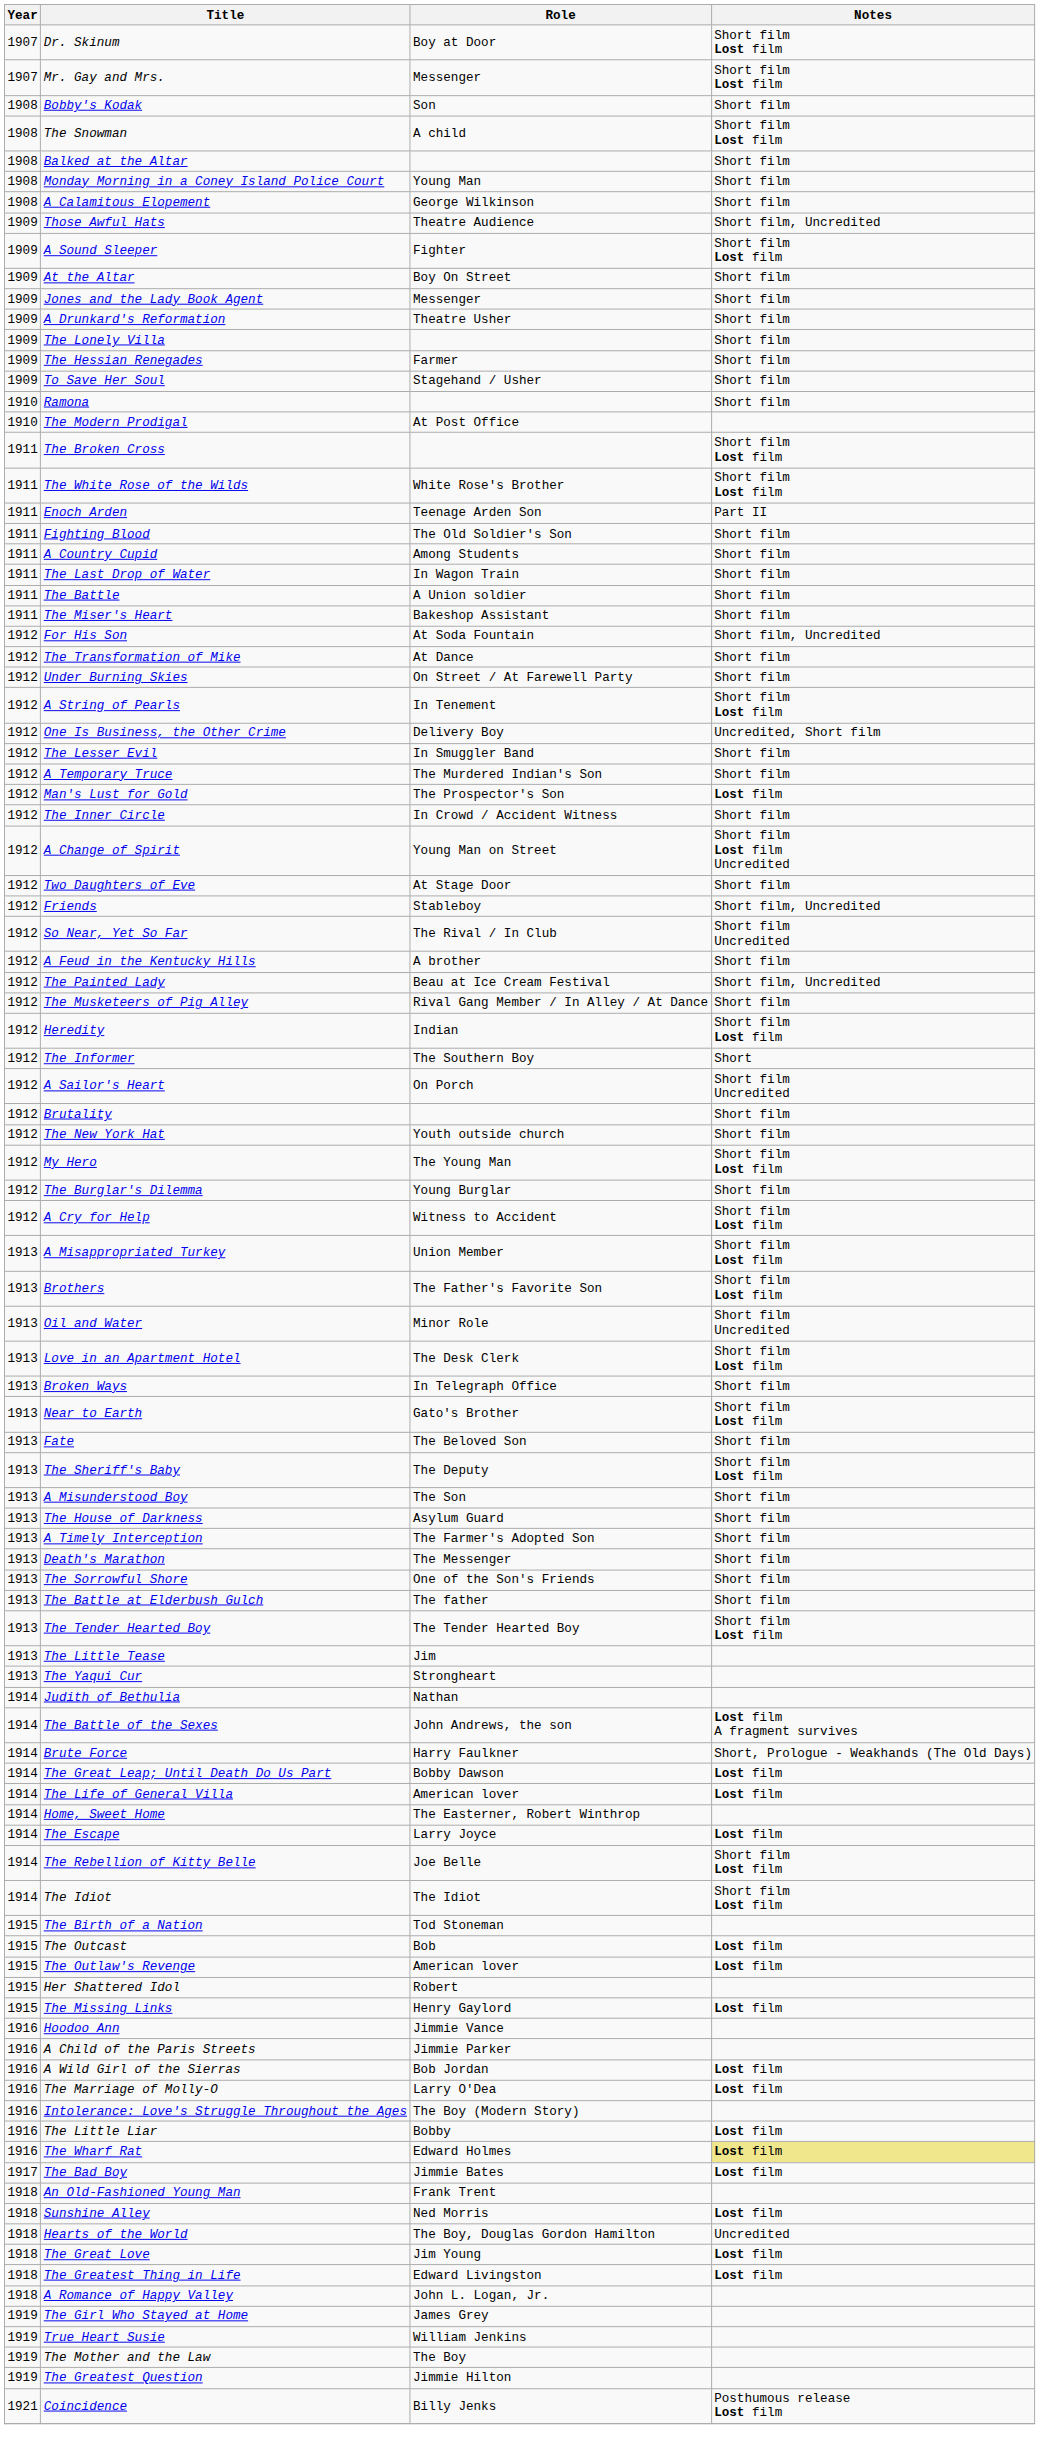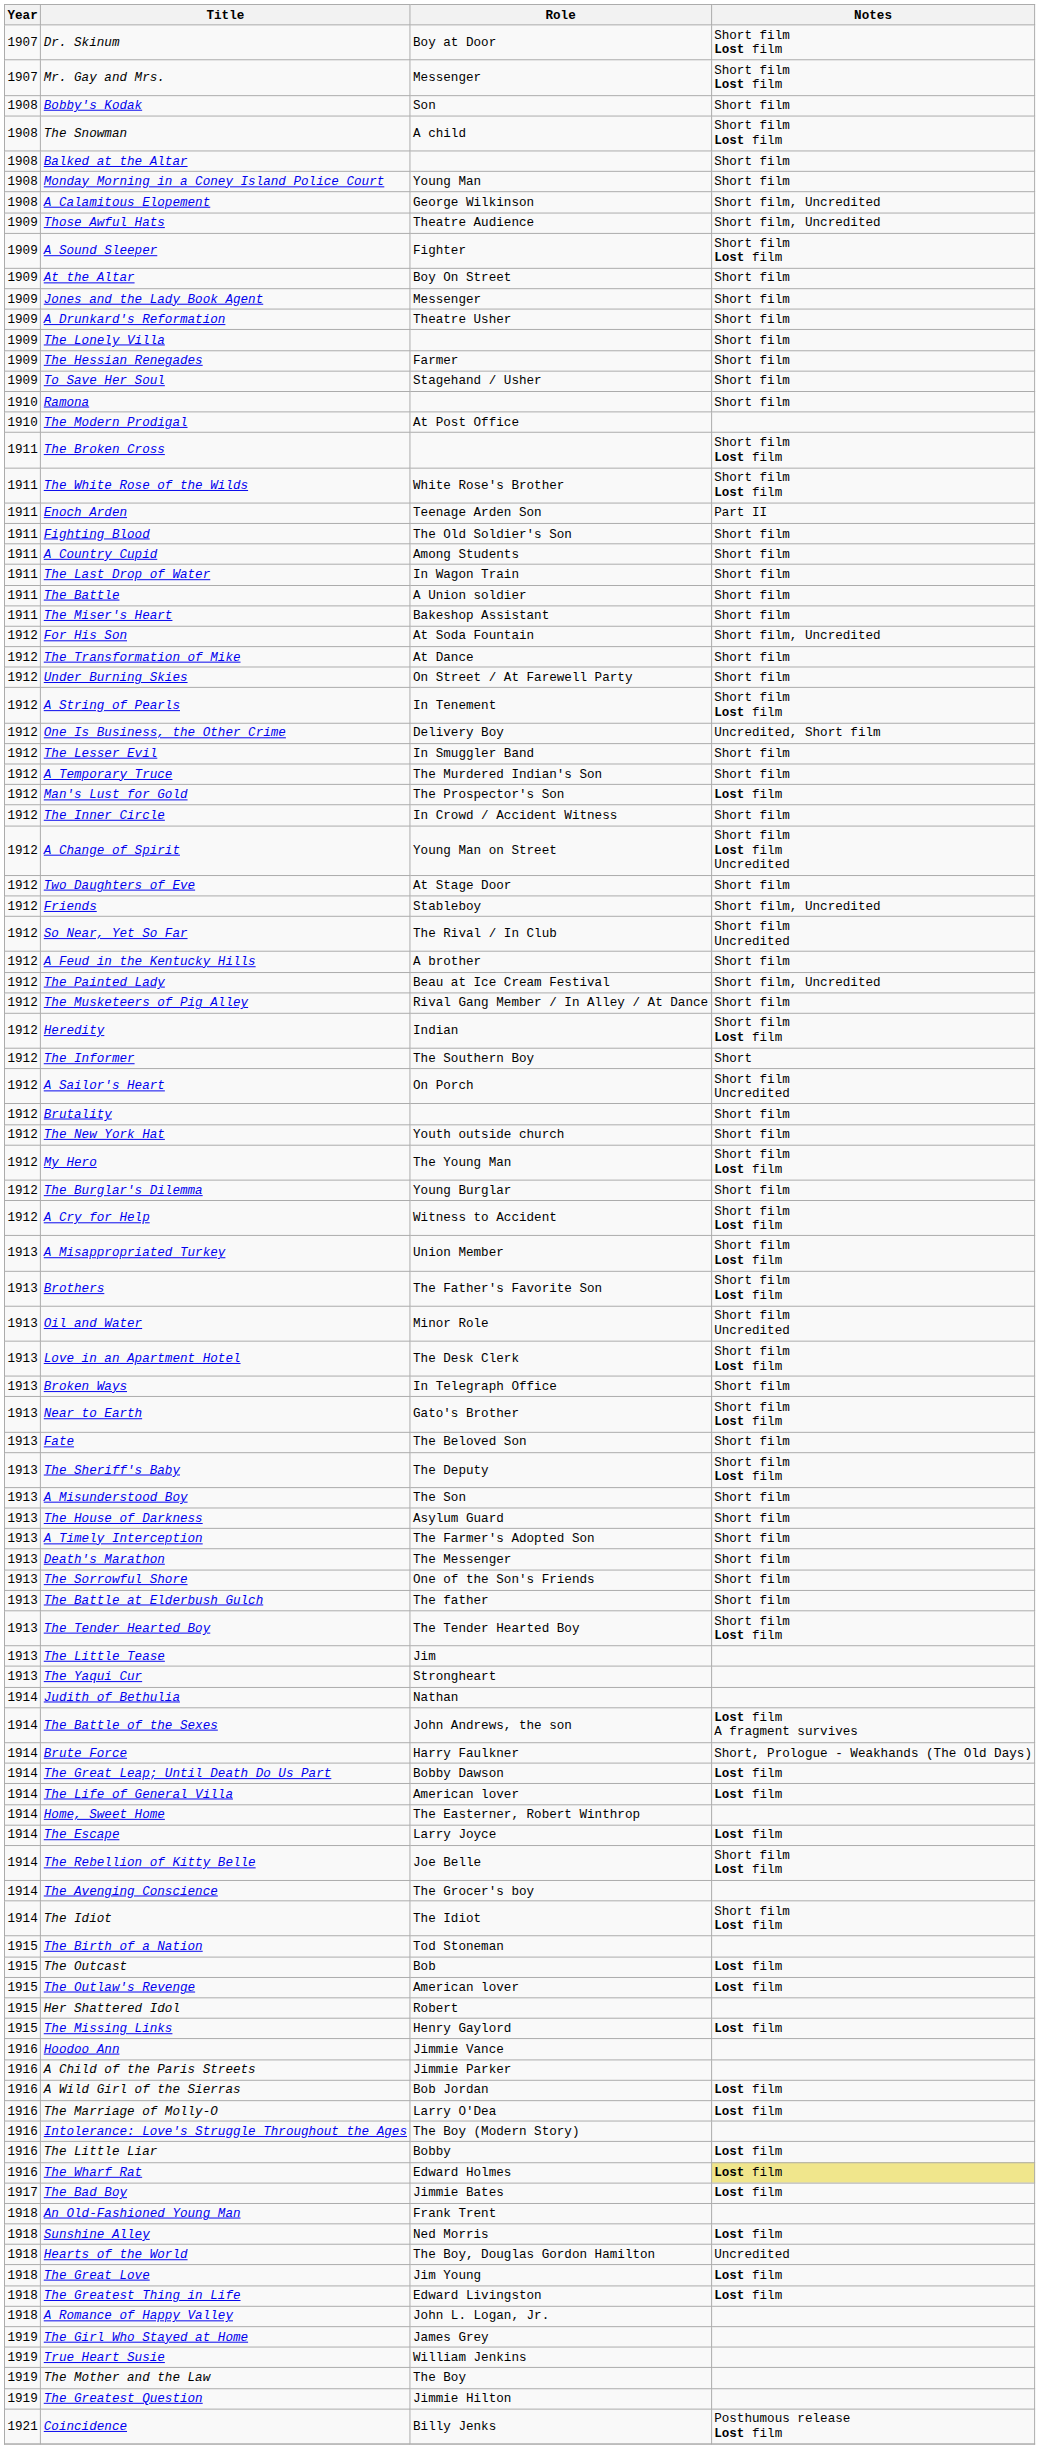 <table class="wikitable sortable">
 <tr>
 <th>Year</th>
 <th>Title</th>
 <th>Role</th>
 <th class="unsortable">Notes</th>
 </tr>
 <tr>
 <td>1907</td>
 <td><em>Dr. Skinum</em></td>
 <td>Boy at Door</td>
 <td>Short film <br> <strong>Lost</strong> film</td>
 </tr>
 <tr>
 <td>1907</td>
 <td><em>Mr. Gay and Mrs.</em></td>
 <td>Messenger</td>
 <td>Short film <br> <strong>Lost</strong> film</td>
 </tr>
 <tr>
 <td>1908</td>
 <td><em><a href='#'>Bobby's Kodak</a></em></td>
 <td>Son</td>
 <td>Short film</td>
 </tr>
 <tr>
 <td>1908</td>
 <td><em>The Snowman</em></td>
 <td>A child</td>
 <td>Short film <br> <strong>Lost</strong> film</td>
 </tr>
 <tr>
 <td>1908</td>
 <td><em><a href='#'>Balked at the Altar</a></em></td>
 <td></td>
 <td>Short film</td>
 </tr>
 <tr>
 <td>1908</td>
 <td><em><a href='#'>Monday Morning in a Coney Island Police Court</a></em></td>
 <td>Young Man</td>
 <td>Short film</td>
 </tr>
 <tr>
 <td>1908</td>
 <td><em><a href='#'>A Calamitous Elopement</a></em></td>
 <td>George Wilkinson</td>
-<td>Short film</td>
+<td>Short film, Uncredited</td>
 </tr>
 <tr>
 <td>1909</td>
 <td><em><a href='#'>Those Awful Hats</a></em></td>
 <td>Theatre Audience</td>
 <td>Short film, Uncredited</td>
 </tr>
 <tr>
 <td>1909</td>
 <td><em><a href='#'>A Sound Sleeper</a></em></td>
 <td>Fighter</td>
 <td>Short film <br> <strong>Lost</strong> film</td>
 </tr>
 <tr>
 <td>1909</td>
 <td><em><a href='#'>At the Altar</a></em></td>
 <td>Boy On Street</td>
 <td>Short film</td>
 </tr>
 <tr>
 <td>1909</td>
 <td><em><a href='#'>Jones and the Lady Book Agent</a></em></td>
 <td>Messenger</td>
 <td>Short film</td>
 </tr>
 <tr>
 <td>1909</td>
 <td><em><a href='#'>A Drunkard's Reformation</a></em></td>
 <td>Theatre Usher</td>
 <td>Short film</td>
 </tr>
 <tr>
 <td>1909</td>
 <td><em><a href='#'>The Lonely Villa</a></em></td>
 <td></td>
 <td>Short film</td>
 </tr>
 <tr>
 <td>1909</td>
 <td><em><a href='#'>The Hessian Renegades</a></em></td>
 <td>Farmer</td>
 <td>Short film</td>
 </tr>
 <tr>
 <td>1909</td>
 <td><em><a href='#'>To Save Her Soul</a></em></td>
 <td>Stagehand / Usher</td>
 <td>Short film</td>
 </tr>
 <tr>
 <td>1910</td>
 <td><em><a href='#'>Ramona</a></em></td>
 <td></td>
 <td>Short film</td>
 </tr>
 <tr>
 <td>1910</td>
 <td><em><a href='#'>The Modern Prodigal</a></em></td>
 <td>At Post Office</td>
 <td></td>
 </tr>
 <tr>
 <td>1911</td>
 <td><em><a href='#'>The Broken Cross</a></em></td>
 <td></td>
 <td>Short film <br> <strong>Lost</strong> film</td>
 </tr>
 <tr>
 <td>1911</td>
 <td><em><a href='#'>The White Rose of the Wilds</a></em></td>
 <td>White Rose's Brother</td>
 <td>Short film <br> <strong>Lost</strong> film</td>
 </tr>
 <tr>
 <td>1911</td>
 <td><em><a href='#'>Enoch Arden</a></em></td>
 <td>Teenage Arden Son</td>
 <td>Part II</td>
 </tr>
 <tr>
 <td>1911</td>
 <td><em><a href='#'>Fighting Blood</a></em></td>
 <td>The Old Soldier's Son</td>
 <td>Short film</td>
 </tr>
 <tr>
 <td>1911</td>
 <td><em><a href='#'>A Country Cupid</a></em></td>
 <td>Among Students</td>
 <td>Short film</td>
 </tr>
 <tr>
 <td>1911</td>
 <td><em><a href='#'>The Last Drop of Water</a></em></td>
 <td>In Wagon Train</td>
 <td>Short film</td>
 </tr>
 <tr>
 <td>1911</td>
 <td><em><a href='#'>The Battle</a></em></td>
 <td>A Union soldier</td>
 <td>Short film</td>
 </tr>
 <tr>
 <td>1911</td>
 <td><em><a href='#'>The Miser's Heart</a></em></td>
 <td>Bakeshop Assistant</td>
 <td>Short film</td>
 </tr>
 <tr>
 <td>1912</td>
 <td><em><a href='#'>For His Son</a></em></td>
 <td>At Soda Fountain</td>
 <td>Short film, Uncredited</td>
 </tr>
 <tr>
 <td>1912</td>
 <td><em><a href='#'>The Transformation of Mike</a></em></td>
 <td>At Dance</td>
 <td>Short film</td>
 </tr>
 <tr>
 <td>1912</td>
 <td><em><a href='#'>Under Burning Skies</a></em></td>
 <td>On Street / At Farewell Party</td>
 <td>Short film</td>
 </tr>
 <tr>
 <td>1912</td>
 <td><em><a href='#'>A String of Pearls</a></em></td>
 <td>In Tenement</td>
 <td>Short film <br> <strong>Lost</strong> film</td>
 </tr>
 <tr>
 <td>1912</td>
 <td><em><a href='#'>One Is Business, the Other Crime</a></em></td>
 <td>Delivery Boy</td>
 <td>Uncredited, Short film</td>
 </tr>
 <tr>
 <td>1912</td>
 <td><em><a href='#'>The Lesser Evil</a></em></td>
 <td>In Smuggler Band</td>
 <td>Short film</td>
 </tr>
 <tr>
 <td>1912</td>
 <td><em><a href='#'>A Temporary Truce</a></em></td>
 <td>The Murdered Indian's Son</td>
 <td>Short film</td>
 </tr>
 <tr>
 <td>1912</td>
 <td><em><a href='#'>Man's Lust for Gold</a></em></td>
 <td>The Prospector's Son</td>
 <td><strong>Lost</strong> film</td>
 </tr>
 <tr>
 <td>1912</td>
 <td><em><a href='#'>The Inner Circle</a></em></td>
 <td>In Crowd / Accident Witness</td>
 <td>Short film</td>
 </tr>
 <tr>
 <td>1912</td>
 <td><em><a href='#'>A Change of Spirit</a></em></td>
 <td>Young Man on Street</td>
 <td>Short film <br> <strong>Lost</strong> film <br> Uncredited</td>
 </tr>
 <tr>
 <td>1912</td>
 <td><em><a href='#'>Two Daughters of Eve</a></em></td>
 <td>At Stage Door</td>
 <td>Short film</td>
 </tr>
 <tr>
 <td>1912</td>
 <td><em><a href='#'>Friends</a></em></td>
 <td>Stableboy</td>
 <td>Short film, Uncredited</td>
 </tr>
 <tr>
 <td>1912</td>
 <td><em><a href='#'>So Near, Yet So Far</a></em></td>
 <td>The Rival / In Club</td>
 <td>Short film <br> Uncredited</td>
 </tr>
 <tr>
 <td>1912</td>
 <td><em><a href='#'>A Feud in the Kentucky Hills</a></em></td>
 <td>A brother</td>
 <td>Short film</td>
 </tr>
 <tr>
 <td>1912</td>
 <td><em><a href='#'>The Painted Lady</a></em></td>
 <td>Beau at Ice Cream Festival</td>
 <td>Short film, Uncredited</td>
 </tr>
 <tr>
 <td>1912</td>
 <td><em><a href='#'>The Musketeers of Pig Alley</a></em></td>
 <td>Rival Gang Member / In Alley / At Dance</td>
 <td>Short film</td>
 </tr>
 <tr>
 <td>1912</td>
 <td><em><a href='#'>Heredity</a></em></td>
 <td>Indian</td>
 <td>Short film <br> <strong>Lost</strong> film</td>
 </tr>
 <tr>
 <td>1912</td>
 <td><em><a href='#'>The Informer</a></em></td>
 <td>The Southern Boy</td>
 <td>Short</td>
 </tr>
 <tr>
 <td>1912</td>
 <td><em><a href='#'>A Sailor's Heart</a></em></td>
 <td>On Porch</td>
 <td>Short film <br> Uncredited</td>
 </tr>
 <tr>
 <td>1912</td>
 <td><em><a href='#'>Brutality</a></em></td>
 <td></td>
 <td>Short film</td>
 </tr>
 <tr>
 <td>1912</td>
 <td><em><a href='#'>The New York Hat</a></em></td>
 <td>Youth outside church</td>
 <td>Short film</td>
 </tr>
 <tr>
 <td>1912</td>
 <td><em><a href='#'>My Hero</a></em></td>
 <td>The Young Man</td>
 <td>Short film <br> <strong>Lost</strong> film</td>
 </tr>
 <tr>
 <td>1912</td>
 <td><em><a href='#'>The Burglar's Dilemma</a></em></td>
 <td>Young Burglar</td>
 <td>Short film</td>
 </tr>
 <tr>
 <td>1912</td>
 <td><em><a href='#'>A Cry for Help</a></em></td>
 <td>Witness to Accident</td>
 <td>Short film <br> <strong>Lost</strong> film</td>
 </tr>
 <tr>
 <td>1913</td>
 <td><em><a href='#'>A Misappropriated Turkey</a></em></td>
 <td>Union Member</td>
 <td>Short film <br> <strong>Lost</strong> film</td>
 </tr>
 <tr>
 <td>1913</td>
 <td><em><a href='#'>Brothers</a></em></td>
 <td>The Father's Favorite Son</td>
 <td>Short film <br> <strong>Lost</strong> film</td>
 </tr>
 <tr>
 <td>1913</td>
 <td><em><a href='#'>Oil and Water</a></em></td>
 <td>Minor Role</td>
 <td>Short film <br> Uncredited</td>
 </tr>
 <tr>
 <td>1913</td>
 <td><em><a href='#'>Love in an Apartment Hotel</a></em></td>
 <td>The Desk Clerk</td>
 <td>Short film <br> <strong>Lost</strong> film</td>
 </tr>
 <tr>
 <td>1913</td>
 <td><em><a href='#'>Broken Ways</a></em></td>
 <td>In Telegraph Office</td>
 <td>Short film</td>
 </tr>
 <tr>
 <td>1913</td>
 <td><em><a href='#'>Near to Earth</a></em></td>
 <td>Gato's Brother</td>
 <td>Short film <br> <strong>Lost</strong> film</td>
 </tr>
 <tr>
 <td>1913</td>
 <td><em><a href='#'>Fate</a></em></td>
 <td>The Beloved Son</td>
 <td>Short film</td>
 </tr>
 <tr>
 <td>1913</td>
 <td><em><a href='#'>The Sheriff's Baby</a></em></td>
 <td>The Deputy</td>
 <td>Short film <br> <strong>Lost</strong> film</td>
 </tr>
 <tr>
 <td>1913</td>
 <td><em><a href='#'>A Misunderstood Boy</a></em></td>
 <td>The Son</td>
 <td>Short film</td>
 </tr>
 <tr>
 <td>1913</td>
 <td><em><a href='#'>The House of Darkness</a></em></td>
 <td>Asylum Guard</td>
 <td>Short film</td>
 </tr>
 <tr>
 <td>1913</td>
 <td><em><a href='#'>A Timely Interception</a></em></td>
 <td>The Farmer's Adopted Son</td>
 <td>Short film</td>
 </tr>
 <tr>
 <td>1913</td>
 <td><em><a href='#'>Death's Marathon</a></em></td>
 <td>The Messenger</td>
 <td>Short film</td>
 </tr>
 <tr>
 <td>1913</td>
 <td><em><a href='#'>The Sorrowful Shore</a></em></td>
 <td>One of the Son's Friends</td>
 <td>Short film</td>
 </tr>
 <tr>
 <td>1913</td>
 <td><em><a href='#'>The Battle at Elderbush Gulch</a></em></td>
 <td>The father</td>
 <td>Short film</td>
 </tr>
 <tr>
 <td>1913</td>
 <td><em><a href='#'>The Tender Hearted Boy</a></em></td>
 <td>The Tender Hearted Boy</td>
 <td>Short film <br> <strong>Lost</strong> film</td>
 </tr>
 <tr>
 <td>1913</td>
 <td><em><a href='#'>The Little Tease</a></em></td>
 <td>Jim</td>
 <td></td>
 </tr>
 <tr>
 <td>1913</td>
 <td><em><a href='#'>The Yaqui Cur</a></em></td>
 <td>Strongheart</td>
 <td></td>
 </tr>
 <tr>
 <td>1914</td>
 <td><em><a href='#'>Judith of Bethulia</a></em></td>
 <td>Nathan</td>
 <td></td>
 </tr>
 <tr>
 <td>1914</td>
 <td><em><a href='#'>The Battle of the Sexes</a></em></td>
 <td>John Andrews, the son</td>
 <td><strong>Lost</strong> film <br> A fragment survives</td>
 </tr>
 <tr>
 <td>1914</td>
 <td><em><a href='#'>Brute Force</a></em></td>
 <td>Harry Faulkner</td>
 <td>Short, Prologue - Weakhands (The Old Days)</td>
 </tr>
 <tr>
 <td>1914</td>
 <td><em><a href='#'>The Great Leap; Until Death Do Us Part</a></em></td>
 <td>Bobby Dawson</td>
 <td><strong>Lost</strong> film</td>
 </tr>
 <tr>
 <td>1914</td>
 <td><em><a href='#'>The Life of General Villa</a></em></td>
 <td>American lover</td>
 <td><strong>Lost</strong> film</td>
 </tr>
 <tr>
 <td>1914</td>
 <td><em><a href='#'>Home, Sweet Home</a></em></td>
 <td>The Easterner, Robert Winthrop</td>
 <td></td>
 </tr>
 <tr>
 <td>1914</td>
 <td><em><a href='#'>The Escape</a></em></td>
 <td>Larry Joyce</td>
 <td><strong>Lost</strong> film</td>
 </tr>
 <tr>
 <td>1914</td>
 <td><em><a href='#'>The Rebellion of Kitty Belle</a></em></td>
 <td>Joe Belle</td>
 <td>Short film <br> <strong>Lost</strong> film</td>
 </tr>
 <tr>
 <td>1914</td>
+<td><em><a href='#'>The Avenging Conscience</a></em></td>
+<td>The Grocer's boy</td>
+<td></td>
+</tr>
+<tr>
+<td>1914</td>
 <td><em>The Idiot</em></td>
 <td>The Idiot</td>
 <td>Short film <br> <strong>Lost</strong> film</td>
 </tr>
 <tr>
 <td>1915</td>
 <td><em><a href='#'>The Birth of a Nation</a></em></td>
 <td>Tod Stoneman</td>
 <td></td>
 </tr>
 <tr>
 <td>1915</td>
 <td><em>The Outcast</em></td>
 <td>Bob</td>
 <td><strong>Lost</strong> film</td>
 </tr>
 <tr>
 <td>1915</td>
 <td><em><a href='#'>The Outlaw's Revenge</a></em></td>
 <td>American lover</td>
 <td><strong>Lost</strong> film</td>
 </tr>
 <tr>
 <td>1915</td>
 <td><em>Her Shattered Idol</em></td>
 <td>Robert</td>
 <td></td>
 </tr>
 <tr>
 <td>1915</td>
 <td><em><a href='#'>The Missing Links</a></em></td>
 <td>Henry Gaylord</td>
 <td><strong>Lost</strong> film</td>
 </tr>
 <tr>
 <td>1916</td>
 <td><em><a href='#'>Hoodoo Ann</a></em></td>
 <td>Jimmie Vance</td>
 <td></td>
 </tr>
 <tr>
 <td>1916</td>
 <td><em>A Child of the Paris Streets</em></td>
 <td>Jimmie Parker</td>
 <td></td>
 </tr>
 <tr>
 <td>1916</td>
 <td><em>A Wild Girl of the Sierras</em></td>
 <td>Bob Jordan</td>
 <td><strong>Lost</strong> film</td>
 </tr>
 <tr>
 <td>1916</td>
 <td><em>The Marriage of Molly-O</em></td>
 <td>Larry O'Dea</td>
 <td><strong>Lost</strong> film</td>
 </tr>
 <tr>
 <td>1916</td>
 <td><em><a href='#'>Intolerance: Love's Struggle Throughout the Ages</a></em></td>
 <td>The Boy (Modern Story)</td>
 <td></td>
 </tr>
 <tr>
 <td>1916</td>
 <td><em>The Little Liar</em></td>
 <td>Bobby</td>
 <td><strong>Lost</strong> film</td>
 </tr>
 <tr>
 <td>1916</td>
 <td><em><a href='#'>The Wharf Rat</a></em></td>
 <td>Edward Holmes</td>
 <td style="background: khaki;"><strong>Lost</strong> film</td>
 </tr>
 <tr>
 <td>1917</td>
 <td><em><a href='#'>The Bad Boy</a></em></td>
 <td>Jimmie Bates</td>
 <td><strong>Lost</strong> film</td>
 </tr>
 <tr>
 <td>1918</td>
 <td><em><a href='#'>An Old-Fashioned Young Man</a></em></td>
 <td>Frank Trent</td>
 <td></td>
 </tr>
 <tr>
 <td>1918</td>
 <td><em><a href='#'>Sunshine Alley</a></em></td>
 <td>Ned Morris</td>
 <td><strong>Lost</strong> film</td>
 </tr>
 <tr>
 <td>1918</td>
 <td><em><a href='#'>Hearts of the World</a></em></td>
 <td>The Boy, Douglas Gordon Hamilton</td>
 <td>Uncredited</td>
 </tr>
 <tr>
 <td>1918</td>
 <td><em><a href='#'>The Great Love</a></em></td>
 <td>Jim Young</td>
 <td><strong>Lost</strong> film</td>
 </tr>
 <tr>
 <td>1918</td>
 <td><em><a href='#'>The Greatest Thing in Life</a></em></td>
 <td>Edward Livingston</td>
 <td><strong>Lost</strong> film</td>
 </tr>
 <tr>
 <td>1918</td>
 <td><em><a href='#'>A Romance of Happy Valley</a></em></td>
 <td>John L. Logan, Jr.</td>
 <td></td>
 </tr>
 <tr>
 <td>1919</td>
 <td><em><a href='#'>The Girl Who Stayed at Home</a></em></td>
 <td>James Grey</td>
 <td></td>
 </tr>
 <tr>
 <td>1919</td>
 <td><em><a href='#'>True Heart Susie</a></em></td>
 <td>William Jenkins</td>
 <td></td>
 </tr>
 <tr>
 <td>1919</td>
 <td><em>The Mother and the Law</em></td>
 <td>The Boy</td>
 <td></td>
 </tr>
 <tr>
 <td>1919</td>
 <td><em><a href='#'>The Greatest Question</a></em></td>
 <td>Jimmie Hilton</td>
 <td></td>
 </tr>
 <tr>
 <td>1921</td>
 <td><em><a href='#'>Coincidence</a></em></td>
 <td>Billy Jenks</td>
 <td>Posthumous release <br> <strong>Lost</strong> film</td>
 </tr>
 <tr>
 </tr>
 </table>
